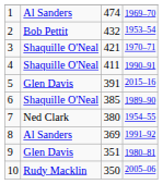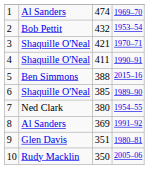 <table class="wikitable">
 <tr>
 </tr>
 <tr>
 <td>1</td>
 <td><a href='#'>Al Sanders</a></td>
 <td>474</td>
 <td style="font-size:80%;"><a href='#'>1969–70</a></td>
 </tr>
 <tr>
 <td>2</td>
 <td><a href='#'>Bob Pettit</a></td>
 <td>432</td>
 <td style="font-size:80%;"><a href='#'>1953–54</a></td>
 </tr>
 <tr>
 <td>3</td>
 <td><a href='#'>Shaquille O'Neal</a></td>
 <td>421</td>
 <td style="font-size:80%;"><a href='#'>1970–71</a></td>
 </tr>
 <tr>
 <td>4</td>
 <td><a href='#'>Shaquille O'Neal</a></td>
 <td>411</td>
 <td style="font-size:80%;"><a href='#'>1990–91</a></td>
 </tr>
 <tr>
 <td>5</td>
-<td><a href='#'>Glen Davis</a></td>
-<td>391</td>
+<td><a href='#'>Ben Simmons</a></td>
+<td>388</td>
 <td style="font-size:80%;"><a href='#'>2015–16</a></td>
 </tr>
 <tr>
 <td>6</td>
 <td><a href='#'>Shaquille O'Neal</a></td>
 <td>385</td>
 <td style="font-size:80%;"><a href='#'>1989–90</a></td>
 </tr>
 <tr>
 <td>7</td>
 <td>Ned Clark</td>
 <td>380</td>
 <td style="font-size:80%;"><a href='#'>1954–55</a></td>
 </tr>
 <tr>
 <td>8</td>
 <td><a href='#'>Al Sanders</a></td>
 <td>369</td>
 <td style="font-size:80%;"><a href='#'>1991–92</a></td>
 </tr>
 <tr>
 <td>9</td>
 <td><a href='#'>Glen Davis</a></td>
 <td>351</td>
 <td style="font-size:80%;"><a href='#'>1980–81</a></td>
 </tr>
 <tr>
 <td>10</td>
 <td><a href='#'>Rudy Macklin</a></td>
 <td>350</td>
 <td style="font-size:80%;"><a href='#'>2005–06</a></td>
 </tr>
 </table>
